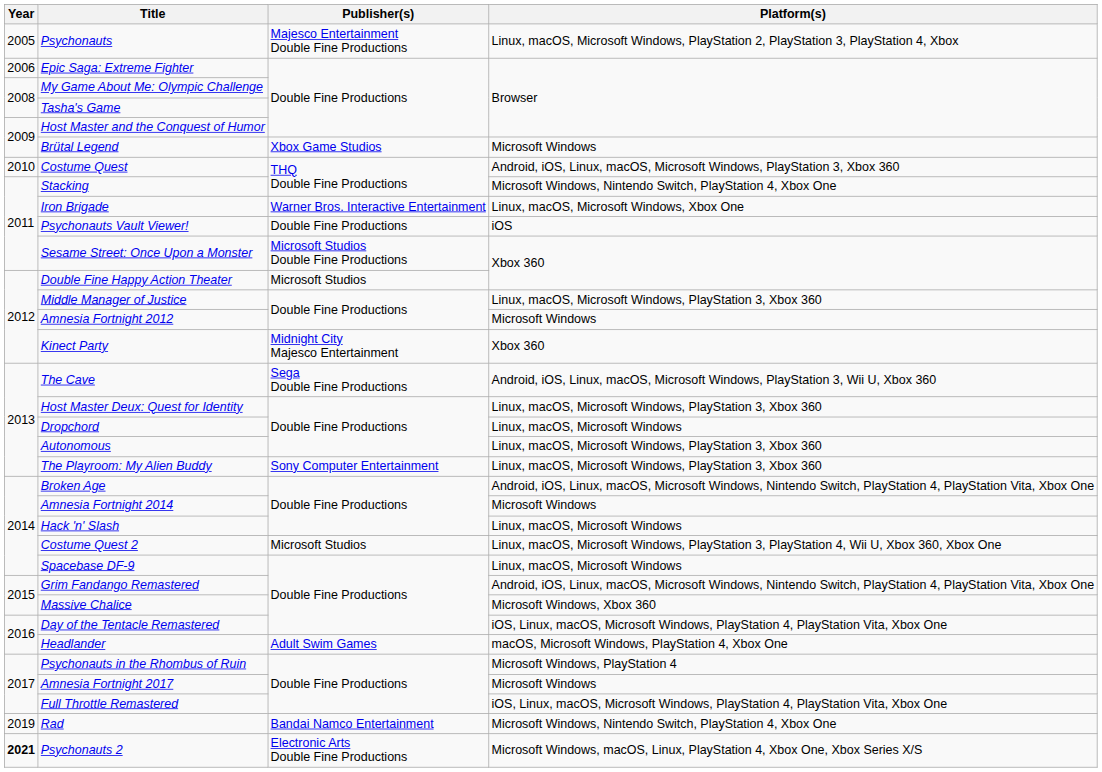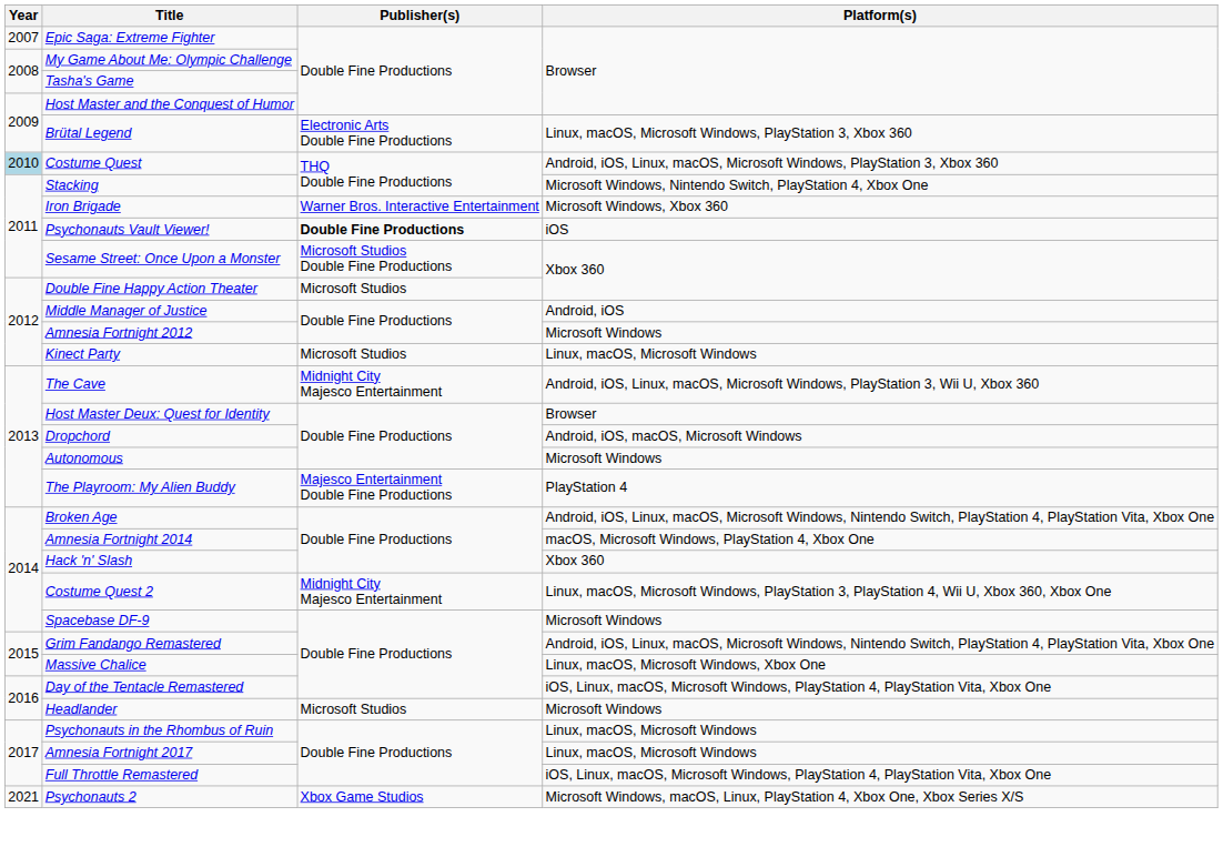 <table class="wikitable sortable">
 <tr>
 <th>Year</th>
 <th>Title</th>
 <th>Publisher(s)</th>
 <th>Platform(s)</th>
 </tr>
 <tr>
-<td rowspan="1">2005</td>
-<td><em><a href='#'>Psychonauts</a></em></td>
-<td><a href='#'>Majesco Entertainment</a><br>Double Fine Productions</td>
-<td>Linux, macOS, Microsoft Windows, PlayStation 2, PlayStation 3, PlayStation 4, Xbox</td>
-</tr>
-<tr>
-<td rowspan="1">2006</td>
+<td rowspan="1">2007</td>
 <td><em><a href='#'>Epic Saga: Extreme Fighter</a></em></td>
 <td rowspan="4">Double Fine Productions</td>
 <td rowspan="4">Browser</td>
 </tr>
 <tr>
 <td rowspan="2">2008</td>
 <td><em><a href='#'>My Game About Me: Olympic Challenge</a></em></td>
 </tr>
 <tr>
 <td><em><a href='#'>Tasha's Game</a></em></td>
 </tr>
 <tr>
 <td rowspan="2">2009</td>
 <td><em><a href='#'>Host Master and the Conquest of Humor</a></em></td>
 </tr>
 <tr>
 <td><em><a href='#'>Brütal Legend</a></em></td>
-<td><a href='#'>Xbox Game Studios</a></td>
-<td>Microsoft Windows</td>
+<td><a href='#'>Electronic Arts</a><br>Double Fine Productions</td>
+<td>Linux, macOS, Microsoft Windows, PlayStation 3, Xbox 360</td>
 </tr>
 <tr>
-<td rowspan="1">2010</td>
+<td rowspan="1" style="background: lightblue;">2010</td>
 <td><em><a href='#'>Costume Quest</a></em></td>
 <td rowspan="2"><a href='#'>THQ</a><br>Double Fine Productions</td>
 <td>Android, iOS, Linux, macOS, Microsoft Windows, PlayStation 3, Xbox 360</td>
 </tr>
 <tr>
 <td rowspan="4">2011</td>
 <td><em><a href='#'>Stacking</a></em></td>
 <td>Microsoft Windows, Nintendo Switch, PlayStation 4, Xbox One</td>
 </tr>
 <tr>
 <td><em><a href='#'>Iron Brigade</a></em></td>
 <td><a href='#'>Warner Bros. Interactive Entertainment</a></td>
-<td>Linux, macOS, Microsoft Windows, Xbox One</td>
+<td>Microsoft Windows, Xbox 360</td>
 </tr>
 <tr>
 <td><em><a href='#'>Psychonauts Vault Viewer!</a></em></td>
-<td>Double Fine Productions</td>
+<td><strong>Double Fine Productions</strong></td>
 <td>iOS</td>
 </tr>
 <tr>
 <td><em><a href='#'>Sesame Street: Once Upon a Monster</a></em></td>
 <td><a href='#'>Microsoft Studios</a><br>Double Fine Productions</td>
 <td rowspan="2">Xbox 360</td>
 </tr>
 <tr>
 <td rowspan="4">2012</td>
 <td><em><a href='#'>Double Fine Happy Action Theater</a></em></td>
 <td>Microsoft Studios</td>
 </tr>
 <tr>
 <td><em><a href='#'>Middle Manager of Justice</a></em></td>
 <td rowspan="2">Double Fine Productions</td>
-<td>Linux, macOS, Microsoft Windows, PlayStation 3, Xbox 360</td>
+<td>Android, iOS</td>
 </tr>
 <tr>
 <td><em><a href='#'>Amnesia Fortnight 2012</a></em></td>
 <td>Microsoft Windows</td>
 </tr>
 <tr>
 <td><em><a href='#'>Kinect Party</a></em></td>
-<td><a href='#'>Midnight City</a><br>Majesco Entertainment</td>
-<td>Xbox 360</td>
+<td>Microsoft Studios</td>
+<td>Linux, macOS, Microsoft Windows</td>
 </tr>
 <tr>
 <td rowspan="5">2013</td>
 <td><em><a href='#'>The Cave</a></em></td>
-<td><a href='#'>Sega</a><br>Double Fine Productions</td>
+<td><a href='#'>Midnight City</a><br>Majesco Entertainment</td>
 <td>Android, iOS, Linux, macOS, Microsoft Windows, PlayStation 3, Wii U, Xbox 360</td>
 </tr>
 <tr>
 <td><em><a href='#'>Host Master Deux: Quest for Identity</a></em></td>
 <td rowspan="3">Double Fine Productions</td>
-<td>Linux, macOS, Microsoft Windows, PlayStation 3, Xbox 360</td>
+<td>Browser</td>
 </tr>
 <tr>
 <td><em><a href='#'>Dropchord</a></em></td>
-<td>Linux, macOS, Microsoft Windows</td>
+<td>Android, iOS, macOS, Microsoft Windows</td>
 </tr>
 <tr>
 <td><em><a href='#'>Autonomous</a></em></td>
-<td>Linux, macOS, Microsoft Windows, PlayStation 3, Xbox 360</td>
+<td>Microsoft Windows</td>
 </tr>
 <tr>
 <td><em><a href='#'>The Playroom: My Alien Buddy</a></em></td>
-<td><a href='#'>Sony Computer Entertainment</a></td>
-<td>Linux, macOS, Microsoft Windows, PlayStation 3, Xbox 360</td>
+<td><a href='#'>Majesco Entertainment</a><br>Double Fine Productions</td>
+<td>PlayStation 4</td>
 </tr>
 <tr>
 <td rowspan="5">2014</td>
 <td><em><a href='#'>Broken Age</a></em></td>
 <td rowspan="3">Double Fine Productions</td>
 <td>Android, iOS, Linux, macOS, Microsoft Windows, Nintendo Switch, PlayStation 4, PlayStation Vita, Xbox One</td>
 </tr>
 <tr>
 <td><em><a href='#'>Amnesia Fortnight 2014</a></em></td>
-<td>Microsoft Windows</td>
+<td>macOS, Microsoft Windows, PlayStation 4, Xbox One</td>
 </tr>
 <tr>
 <td><em><a href='#'>Hack 'n' Slash</a></em></td>
-<td>Linux, macOS, Microsoft Windows</td>
+<td>Xbox 360</td>
 </tr>
 <tr>
 <td><em><a href='#'>Costume Quest 2</a></em></td>
-<td>Microsoft Studios</td>
+<td><a href='#'>Midnight City</a><br>Majesco Entertainment</td>
 <td>Linux, macOS, Microsoft Windows, PlayStation 3, PlayStation 4, Wii U, Xbox 360, Xbox One</td>
 </tr>
 <tr>
 <td><em><a href='#'>Spacebase DF-9</a></em></td>
 <td rowspan="4">Double Fine Productions</td>
-<td>Linux, macOS, Microsoft Windows</td>
+<td>Microsoft Windows</td>
 </tr>
 <tr>
 <td rowspan="2">2015</td>
 <td><em><a href='#'>Grim Fandango Remastered</a></em></td>
 <td>Android, iOS, Linux, macOS, Microsoft Windows, Nintendo Switch, PlayStation 4, PlayStation Vita, Xbox One</td>
 </tr>
 <tr>
 <td><em><a href='#'>Massive Chalice</a></em></td>
-<td>Microsoft Windows, Xbox 360</td>
+<td>Linux, macOS, Microsoft Windows, Xbox One</td>
 </tr>
 <tr>
 <td rowspan="2">2016</td>
 <td><em><a href='#'>Day of the Tentacle Remastered</a></em></td>
 <td>iOS, Linux, macOS, Microsoft Windows, PlayStation 4, PlayStation Vita, Xbox One</td>
 </tr>
 <tr>
 <td><em><a href='#'>Headlander</a></em></td>
-<td><a href='#'>Adult Swim Games</a></td>
-<td>macOS, Microsoft Windows, PlayStation 4, Xbox One</td>
+<td>Microsoft Studios</td>
+<td>Microsoft Windows</td>
 </tr>
 <tr>
 <td rowspan="3">2017</td>
 <td><em><a href='#'>Psychonauts in the Rhombus of Ruin</a></em></td>
 <td rowspan="3">Double Fine Productions</td>
-<td>Microsoft Windows, PlayStation 4</td>
+<td>Linux, macOS, Microsoft Windows</td>
 </tr>
 <tr>
 <td><em><a href='#'>Amnesia Fortnight 2017</a></em></td>
-<td>Microsoft Windows</td>
+<td>Linux, macOS, Microsoft Windows</td>
 </tr>
 <tr>
 <td><em><a href='#'>Full Throttle Remastered</a></em></td>
 <td>iOS, Linux, macOS, Microsoft Windows, PlayStation 4, PlayStation Vita, Xbox One</td>
 </tr>
 <tr>
-<td rowspan="1">2019</td>
-<td><em><a href='#'>Rad</a></em></td>
-<td><a href='#'>Bandai Namco Entertainment</a></td>
-<td>Microsoft Windows, Nintendo Switch, PlayStation 4, Xbox One</td>
-</tr>
-<tr>
-<td><strong>2021</strong></td>
+<td>2021</td>
 <td><em><a href='#'>Psychonauts 2</a></em></td>
-<td><a href='#'>Electronic Arts</a><br>Double Fine Productions</td>
+<td><a href='#'>Xbox Game Studios</a></td>
 <td>Microsoft Windows, macOS, Linux, PlayStation 4, Xbox One, Xbox Series X/S</td>
 </tr>
 </table>
